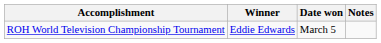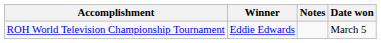 <table class="wikitable">
 <tr>
 <th>Accomplishment</th>
 <th>Winner</th>
+<th>Notes</th>
 <th>Date won</th>
-<th>Notes</th>
 </tr>
 <tr>
 <td><a href='#'>ROH World Television Championship Tournament</a></td>
 <td><a href='#'>Eddie Edwards</a></td>
+<td></td>
 <td>March 5</td>
-<td></td>
 </tr>
 </table>
